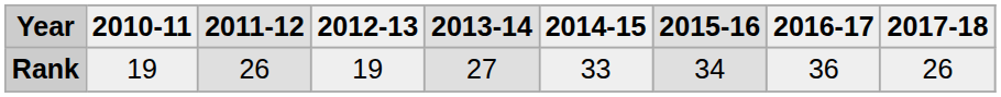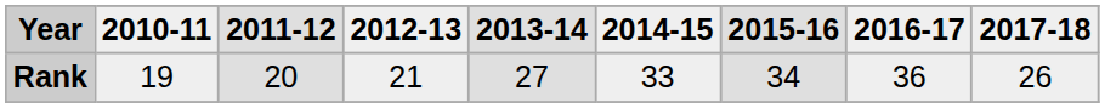 <table class="wikitable" style="font-size:85%;text-align:center">
 <tr bgcolor="#CCCCCC">
 <td><strong>Year</strong></td>
 <td bgcolor="#EFEFEF"><strong>2010-11</strong></td>
 <td bgcolor="#DFDFDF"><strong>2011-12</strong></td>
 <td bgcolor="#EFEFEF"><strong>2012-13</strong></td>
 <td bgcolor="#DFDFDF"><strong>2013-14</strong></td>
 <td bgcolor="#EFEFEF"><strong>2014-15</strong></td>
 <td bgcolor="#DFDFDF"><strong>2015-16</strong></td>
 <td bgcolor="#EFEFEF"><strong>2016-17</strong></td>
 <td bgcolor="#EFEFEF"><strong>2017-18</strong></td>
 </tr>
 <tr bgcolor="#CCCCCC">
 <td><strong>Rank</strong></td>
 <td bgcolor="#EFEFEF">19</td>
-<td bgcolor="#DFDFDF"><small></small> 26</td>
-<td bgcolor="#EFEFEF"><small></small> 19</td>
+<td bgcolor="#DFDFDF"><small></small> 20</td>
+<td bgcolor="#EFEFEF"><small></small> 21</td>
 <td bgcolor="#DFDFDF"><small></small> 27</td>
 <td bgcolor="#EFEFEF"><small></small> 33</td>
 <td bgcolor="#DFDFDF"><small></small> 34</td>
 <td bgcolor="#EFEFEF"><small></small> 36</td>
 <td bgcolor="#EFEFEF"><small></small> 26</td>
 </tr>
 </table>
